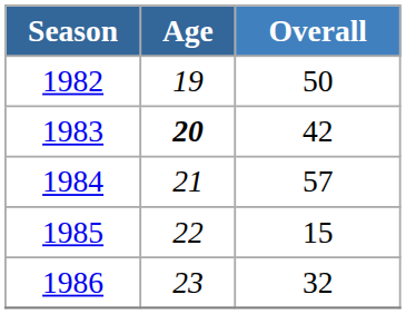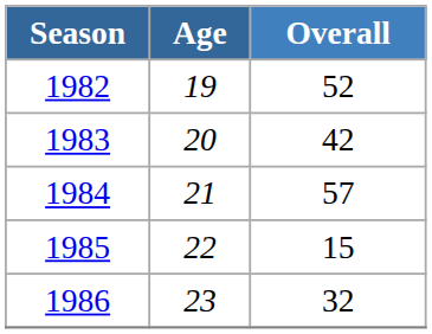 <table class="wikitable" style="font-size:95%; text-align:center; border:grey solid 1px; border-collapse:collapse; background:#ffffff;">
 <tr>
 <th style="background-color:#369; color:white; width:60px;"> Season </th>
 <th style="background-color:#369; color:white; width:40px;"> Age </th>
 <th style="background-color:#4180be; color:white; width:75px;">Overall</th>
 </tr>
 <tr>
 <td><a href='#'>1982</a></td>
 <td><em>19</em></td>
-<td>50</td>
+<td>52</td>
 </tr>
 <tr>
 <td><a href='#'>1983</a></td>
-<td><strong><em>20</em></strong></td>
+<td><em>20</em></td>
 <td>42</td>
 </tr>
 <tr>
 <td><a href='#'>1984</a></td>
 <td><em>21</em></td>
 <td>57</td>
 </tr>
 <tr>
 <td><a href='#'>1985</a></td>
 <td><em>22</em></td>
 <td>15</td>
 </tr>
 <tr>
 <td><a href='#'>1986</a></td>
 <td><em>23</em></td>
 <td>32</td>
 </tr>
 <tr>
 </tr>
 </table>
